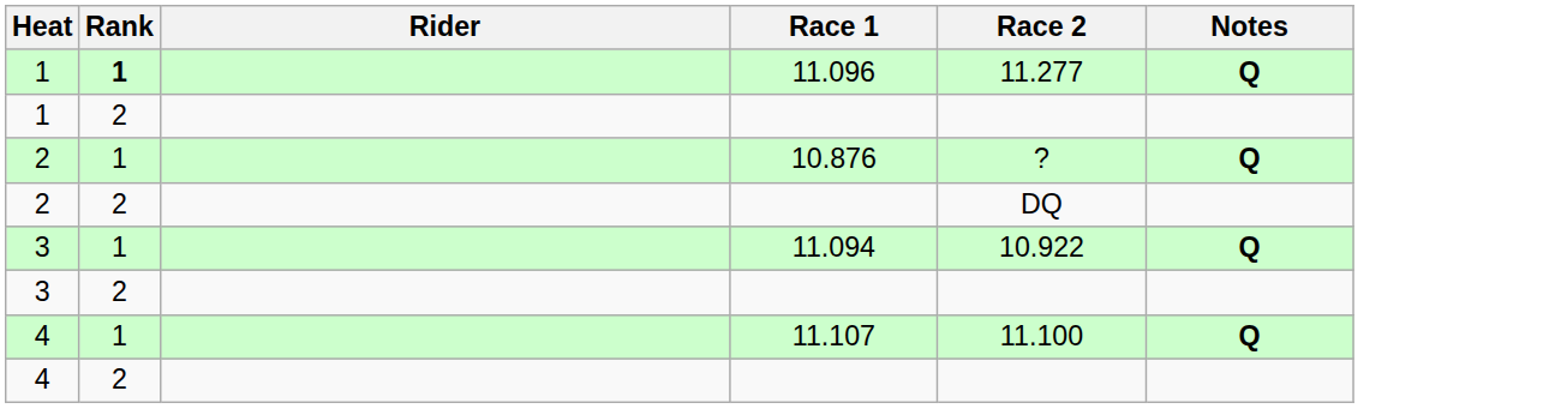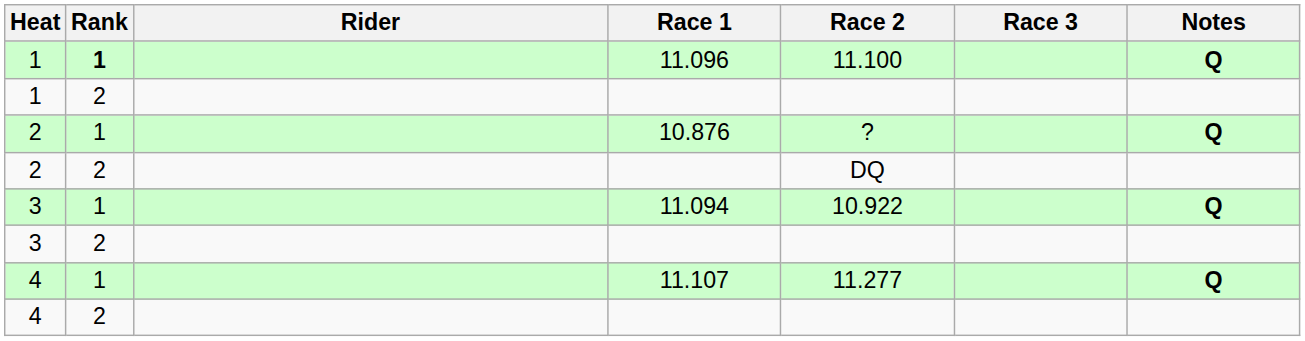 <table class="wikitable sortable" style="text-align:center;">
 <tr>
 <th>Heat</th>
 <th>Rank</th>
 <th style="width:20em;">Rider</th>
 <th style="width:7em;">Race 1</th>
 <th style="width:7em;">Race 2</th>
+<th style="width:7em;">Race 3</th>
 <th style="width:7em;">Notes</th>
 </tr>
 <tr bgcolor=ccffcc>
 <td>1</td>
 <td><strong>1</strong></td>
 <td align=left></td>
 <td>11.096</td>
-<td>11.277</td>
+<td>11.100</td>
+<td></td>
 <td><strong>Q</strong></td>
 </tr>
 <tr>
 <td>1</td>
 <td>2</td>
 <td align=left></td>
+<td></td>
 <td></td>
 <td></td>
 <td></td>
 </tr>
 <tr bgcolor=ccffcc>
 <td>2</td>
 <td>1</td>
 <td align=left></td>
 <td>10.876</td>
 <td>?</td>
+<td></td>
 <td><strong>Q</strong></td>
 </tr>
 <tr>
 <td>2</td>
 <td>2</td>
 <td align=left></td>
 <td></td>
 <td>DQ</td>
 <td></td>
+<td></td>
 </tr>
 <tr bgcolor=ccffcc>
 <td>3</td>
 <td>1</td>
 <td align=left></td>
 <td>11.094</td>
 <td>10.922</td>
+<td></td>
 <td><strong>Q</strong></td>
 </tr>
 <tr>
 <td>3</td>
 <td>2</td>
 <td align=left></td>
 <td></td>
 <td></td>
 <td></td>
+<td></td>
 </tr>
 <tr bgcolor=ccffcc>
 <td>4</td>
 <td>1</td>
 <td align=left></td>
 <td>11.107</td>
-<td>11.100</td>
+<td>11.277</td>
+<td></td>
 <td><strong>Q</strong></td>
 </tr>
 <tr>
 <td>4</td>
 <td>2</td>
 <td align=left></td>
 <td></td>
 <td></td>
 <td></td>
+<td></td>
 </tr>
 </table>
